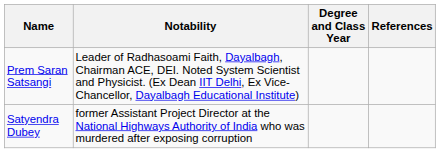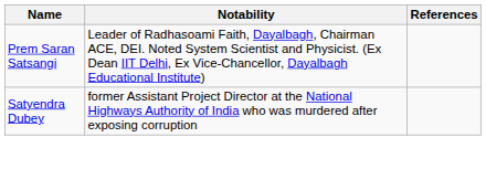 <table class="wikitable">
 <tr>
 <th>Name</th>
 <th>Notability</th>
-<th>Degree and Class Year</th>
 <th>References</th>
 </tr>
 <tr>
 <td><a href='#'>Prem Saran Satsangi</a></td>
 <td>Leader of Radhasoami Faith, <a href='#'>Dayalbagh</a>, Chairman ACE, DEI. Noted System Scientist and Physicist. (Ex Dean <a href='#'>IIT Delhi</a>, Ex Vice-Chancellor, <a href='#'>Dayalbagh Educational Institute</a>)</td>
 <td></td>
-<td></td>
 </tr>
 <tr>
 <td><a href='#'>Satyendra Dubey</a></td>
 <td>former Assistant Project Director at the <a href='#'>National Highways Authority of India</a> who was murdered after exposing corruption</td>
 <td></td>
-<td></td>
 </tr>
 </table>
